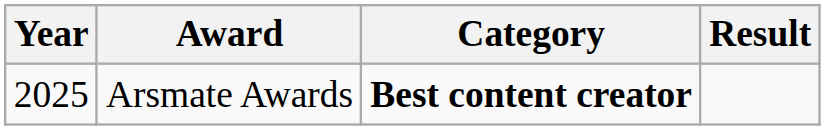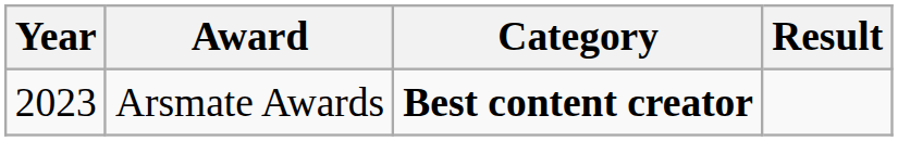 <table class="wikitable">
 <tr>
 <th>Year</th>
 <th>Award</th>
 <th>Category</th>
 <th>Result</th>
 </tr>
 <tr>
-<td>2025</td>
+<td>2023</td>
 <td>Arsmate Awards</td>
 <td><strong>Best content creator</strong></td>
 <td></td>
 </tr>
 </table>
